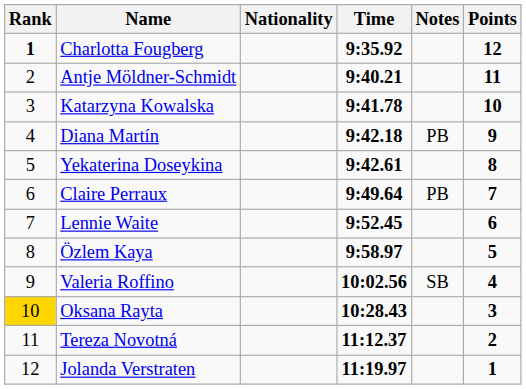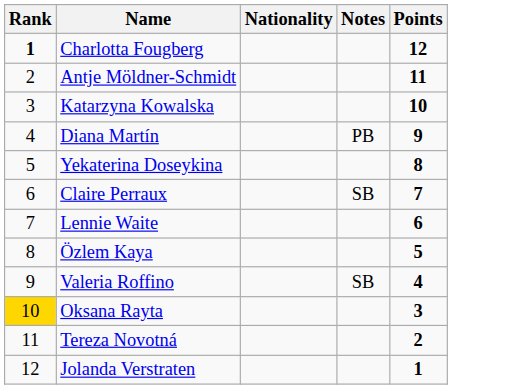 <table class="wikitable sortable" style="text-align:center">
 <tr>
 <th>Rank</th>
 <th>Name</th>
 <th>Nationality</th>
-<th>Time</th>
 <th>Notes</th>
 <th>Points</th>
 </tr>
 <tr>
 <td><strong>1</strong></td>
 <td align=left><a href='#'>Charlotta Fougberg</a></td>
 <td align=left></td>
-<td><strong>9:35.92</strong></td>
 <td></td>
 <td><strong>12</strong></td>
 </tr>
 <tr>
 <td>2</td>
 <td align=left><a href='#'>Antje Möldner-Schmidt</a></td>
 <td align=left></td>
-<td><strong>9:40.21</strong></td>
 <td></td>
 <td><strong>11</strong></td>
 </tr>
 <tr>
 <td>3</td>
 <td align=left><a href='#'>Katarzyna Kowalska</a></td>
 <td align=left></td>
-<td><strong>9:41.78</strong></td>
 <td></td>
 <td><strong>10</strong></td>
 </tr>
 <tr>
 <td>4</td>
 <td align=left><a href='#'>Diana Martín</a></td>
 <td align=left></td>
-<td><strong>9:42.18</strong></td>
 <td>PB</td>
 <td><strong>9</strong></td>
 </tr>
 <tr>
 <td>5</td>
 <td align=left><a href='#'>Yekaterina Doseykina</a></td>
 <td align=left></td>
-<td><strong>9:42.61</strong></td>
 <td></td>
 <td><strong>8</strong></td>
 </tr>
 <tr>
 <td>6</td>
 <td align=left><a href='#'>Claire Perraux</a></td>
 <td align=left></td>
-<td><strong>9:49.64</strong></td>
-<td>PB</td>
+<td>SB</td>
 <td><strong>7</strong></td>
 </tr>
 <tr>
 <td>7</td>
 <td align=left><a href='#'>Lennie Waite</a></td>
 <td align=left></td>
-<td><strong>9:52.45</strong></td>
 <td></td>
 <td><strong>6</strong></td>
 </tr>
 <tr>
 <td>8</td>
 <td align=left><a href='#'>Özlem Kaya</a></td>
 <td align=left></td>
-<td><strong>9:58.97</strong></td>
 <td></td>
 <td><strong>5</strong></td>
 </tr>
 <tr>
 <td>9</td>
 <td align=left><a href='#'>Valeria Roffino</a></td>
 <td align=left></td>
-<td><strong>10:02.56</strong></td>
 <td>SB</td>
 <td><strong>4</strong></td>
 </tr>
 <tr>
 <td style="background: gold;">10</td>
 <td align=left><a href='#'>Oksana Rayta</a></td>
 <td align=left></td>
-<td><strong>10:28.43</strong></td>
 <td></td>
 <td><strong>3</strong></td>
 </tr>
 <tr>
 <td>11</td>
 <td align=left><a href='#'>Tereza Novotná</a></td>
 <td align=left></td>
-<td><strong>11:12.37</strong></td>
 <td></td>
 <td><strong>2</strong></td>
 </tr>
 <tr>
 <td>12</td>
 <td align=left><a href='#'>Jolanda Verstraten</a></td>
 <td align=left></td>
-<td><strong>11:19.97</strong></td>
 <td></td>
 <td><strong>1</strong></td>
 </tr>
 </table>
